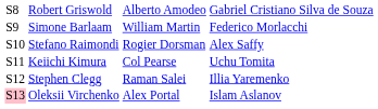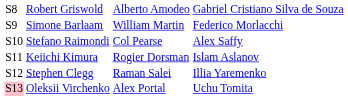 <table>
 <tr>
 <td>S8</td>
 <td><a href='#'>Robert Griswold</a><br></td>
 <td><a href='#'>Alberto Amodeo</a><br></td>
 <td><a href='#'>Gabriel Cristiano Silva de Souza</a><br></td>
 </tr>
 <tr>
 <td>S9</td>
 <td><a href='#'>Simone Barlaam</a><br></td>
 <td><a href='#'>William Martin</a><br></td>
 <td><a href='#'>Federico Morlacchi</a><br></td>
 </tr>
 <tr>
 <td>S10</td>
 <td><a href='#'>Stefano Raimondi</a><br></td>
-<td><a href='#'>Rogier Dorsman</a><br></td>
+<td><a href='#'>Col Pearse</a><br></td>
 <td><a href='#'>Alex Saffy</a><br></td>
 </tr>
 <tr>
 <td>S11</td>
 <td><a href='#'>Keiichi Kimura</a><br></td>
-<td><a href='#'>Col Pearse</a><br></td>
-<td><a href='#'>Uchu Tomita</a><br></td>
+<td><a href='#'>Rogier Dorsman</a><br></td>
+<td><a href='#'>Islam Aslanov</a><br></td>
 </tr>
 <tr>
 <td>S12</td>
 <td><a href='#'>Stephen Clegg</a><br></td>
 <td><a href='#'>Raman Salei</a><br></td>
 <td><a href='#'>Illia Yaremenko</a><br></td>
 </tr>
 <tr>
 <td style="background: pink;">S13</td>
 <td><a href='#'>Oleksii Virchenko</a><br></td>
 <td><a href='#'>Alex Portal</a><br></td>
-<td><a href='#'>Islam Aslanov</a><br></td>
+<td><a href='#'>Uchu Tomita</a><br></td>
 </tr>
 </table>
